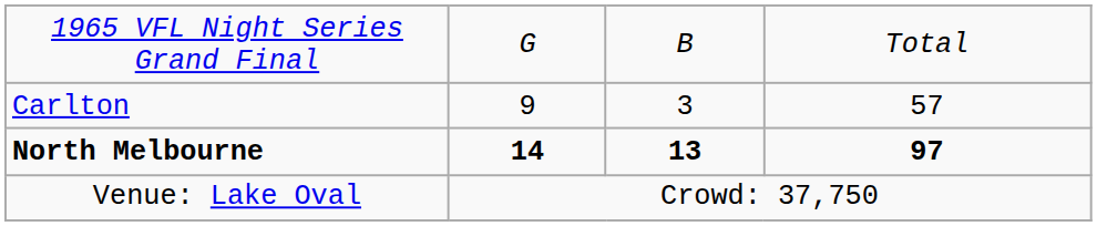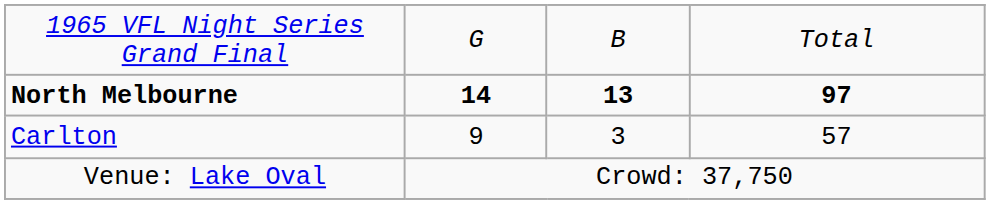 <table class="wikitable" style="text-align:center; width:40%">
 <tr>
 <td width=200><em><a href='#'>1965 VFL Night Series Grand Final</a></em></td>
 <td><em>G</em></td>
 <td><em>B</em></td>
 <td><em>Total</em></td>
 </tr>
 <tr>
+<td style="text-align:left"><strong>North Melbourne</strong></td>
+<td><strong>14</strong></td>
+<td><strong>13</strong></td>
+<td><strong>97</strong></td>
+</tr>
+<tr>
 <td style="text-align:left"><a href='#'>Carlton</a></td>
 <td>9</td>
 <td>3</td>
 <td>57</td>
 </tr>
 <tr>
-<td style="text-align:left"><strong>North Melbourne</strong></td>
-<td><strong>14</strong></td>
-<td><strong>13</strong></td>
-<td><strong>97</strong></td>
-</tr>
-<tr>
 <td>Venue: <a href='#'>Lake Oval</a></td>
 <td colspan=3>Crowd: 37,750</td>
 </tr>
 </table>
